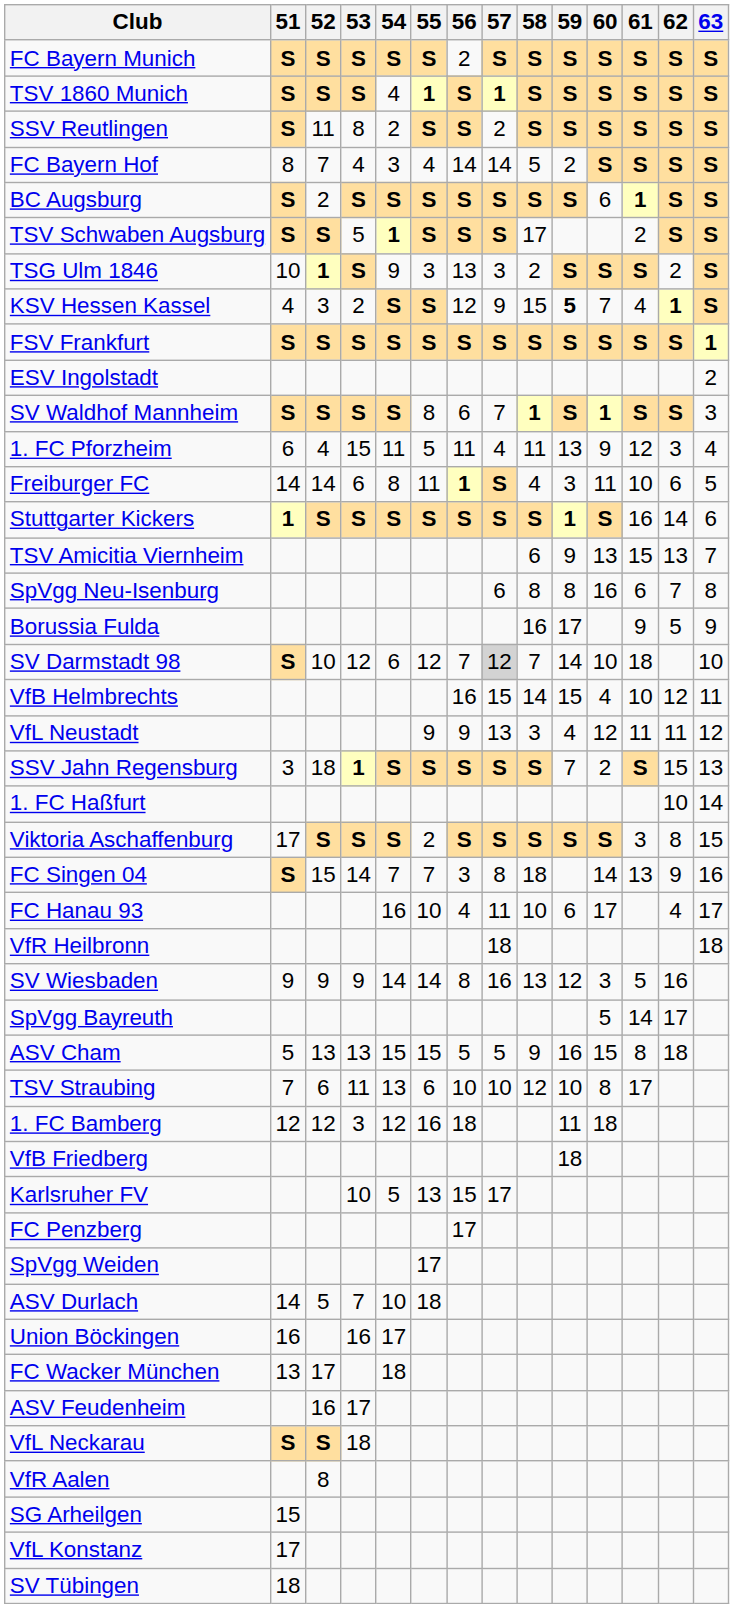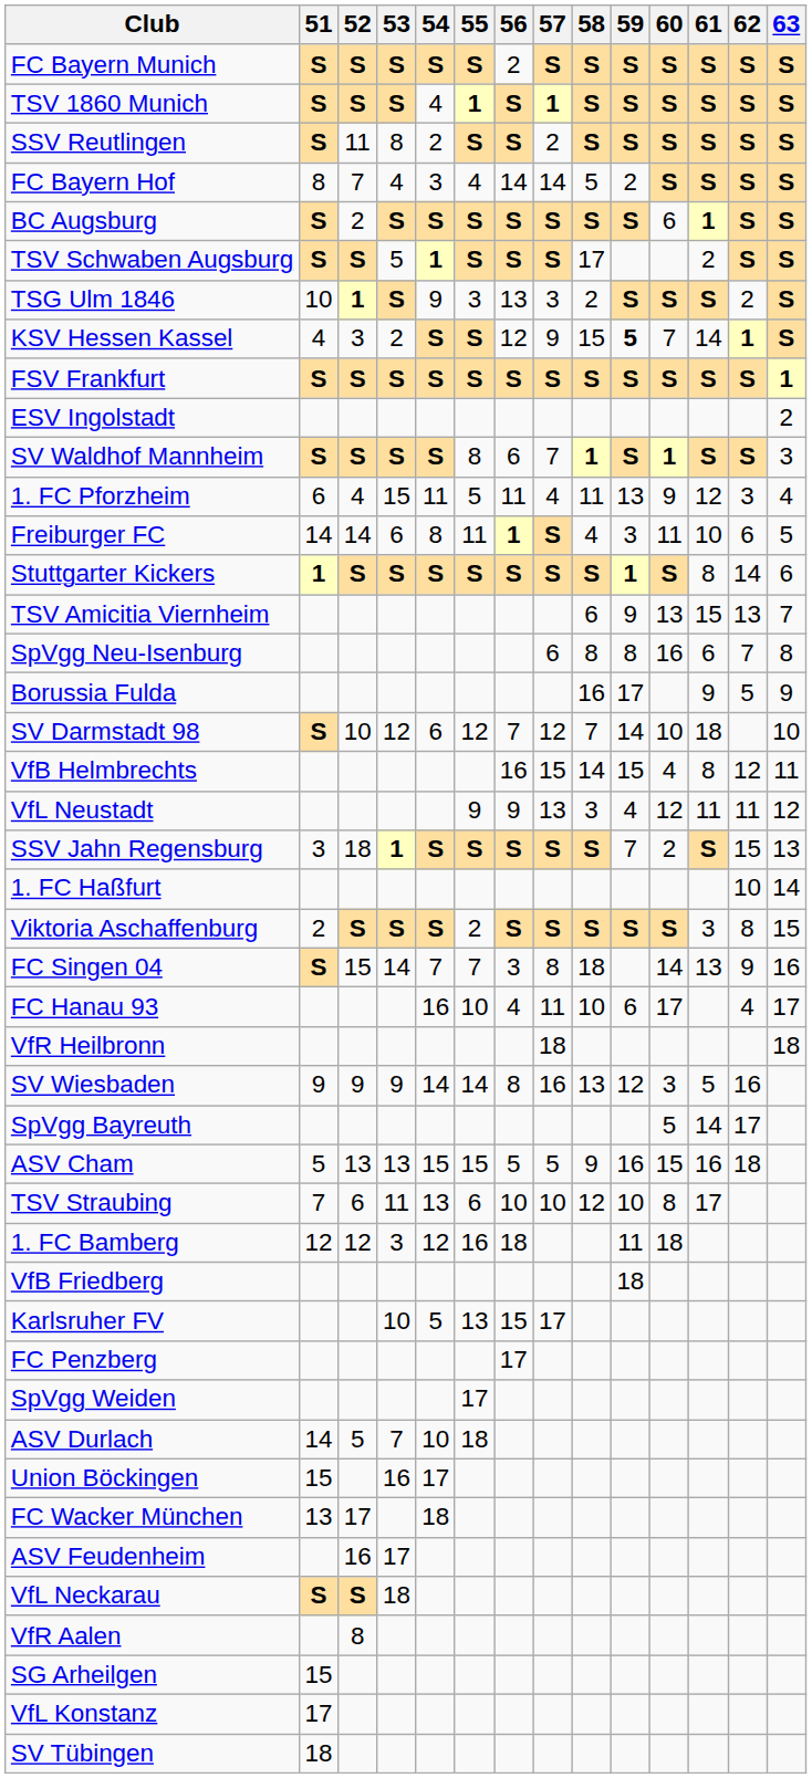 <table class="wikitable">
 <tr>
 <th>Club</th>
 <th>51</th>
 <th>52</th>
 <th>53</th>
 <th>54</th>
 <th>55</th>
 <th>56</th>
 <th>57</th>
 <th>58</th>
 <th>59</th>
 <th>60</th>
 <th>61</th>
 <th>62</th>
 <th><a href='#'>63</a></th>
 </tr>
 <tr align="center">
 <td align="left"><a href='#'>FC Bayern Munich</a></td>
 <td style="background:#ffdf9f;"><strong>S</strong></td>
 <td style="background:#ffdf9f;"><strong>S</strong></td>
 <td style="background:#ffdf9f;"><strong>S</strong></td>
 <td style="background:#ffdf9f;"><strong>S</strong></td>
 <td style="background:#ffdf9f;"><strong>S</strong></td>
 <td>2</td>
 <td style="background:#ffdf9f;"><strong>S</strong></td>
 <td style="background:#ffdf9f;"><strong>S</strong></td>
 <td style="background:#ffdf9f;"><strong>S</strong></td>
 <td style="background:#ffdf9f;"><strong>S</strong></td>
 <td style="background:#ffdf9f;"><strong>S</strong></td>
 <td style="background:#ffdf9f;"><strong>S</strong></td>
 <td style="background:#ffdf9f;"><strong>S</strong></td>
 </tr>
 <tr align="center">
 <td align="left"><a href='#'>TSV 1860 Munich</a></td>
 <td style="background:#ffdf9f;"><strong>S</strong></td>
 <td style="background:#ffdf9f;"><strong>S</strong></td>
 <td style="background:#ffdf9f;"><strong>S</strong></td>
 <td>4</td>
 <td bgcolor="#ffffbf"><strong>1</strong></td>
 <td style="background:#ffdf9f;"><strong>S</strong></td>
 <td bgcolor="#ffffbf"><strong>1</strong></td>
 <td style="background:#ffdf9f;"><strong>S</strong></td>
 <td style="background:#ffdf9f;"><strong>S</strong></td>
 <td style="background:#ffdf9f;"><strong>S</strong></td>
 <td style="background:#ffdf9f;"><strong>S</strong></td>
 <td style="background:#ffdf9f;"><strong>S</strong></td>
 <td style="background:#ffdf9f;"><strong>S</strong></td>
 </tr>
 <tr align="center">
 <td align="left"><a href='#'>SSV Reutlingen</a></td>
 <td style="background:#ffdf9f;"><strong>S</strong></td>
 <td>11</td>
 <td>8</td>
 <td>2</td>
 <td style="background:#ffdf9f;"><strong>S</strong></td>
 <td style="background:#ffdf9f;"><strong>S</strong></td>
 <td>2</td>
 <td style="background:#ffdf9f;"><strong>S</strong></td>
 <td style="background:#ffdf9f;"><strong>S</strong></td>
 <td style="background:#ffdf9f;"><strong>S</strong></td>
 <td style="background:#ffdf9f;"><strong>S</strong></td>
 <td style="background:#ffdf9f;"><strong>S</strong></td>
 <td style="background:#ffdf9f;"><strong>S</strong></td>
 </tr>
 <tr align="center">
 <td align="left"><a href='#'>FC Bayern Hof</a></td>
 <td>8</td>
 <td>7</td>
 <td>4</td>
 <td>3</td>
 <td>4</td>
 <td>14</td>
 <td>14</td>
 <td>5</td>
 <td>2</td>
 <td style="background:#ffdf9f;"><strong>S</strong></td>
 <td style="background:#ffdf9f;"><strong>S</strong></td>
 <td style="background:#ffdf9f;"><strong>S</strong></td>
 <td style="background:#ffdf9f;"><strong>S</strong></td>
 </tr>
 <tr align="center">
 <td align="left"><a href='#'>BC Augsburg</a></td>
 <td style="background:#ffdf9f;"><strong>S</strong></td>
 <td>2</td>
 <td style="background:#ffdf9f;"><strong>S</strong></td>
 <td style="background:#ffdf9f;"><strong>S</strong></td>
 <td style="background:#ffdf9f;"><strong>S</strong></td>
 <td style="background:#ffdf9f;"><strong>S</strong></td>
 <td style="background:#ffdf9f;"><strong>S</strong></td>
 <td style="background:#ffdf9f;"><strong>S</strong></td>
 <td style="background:#ffdf9f;"><strong>S</strong></td>
 <td>6</td>
 <td bgcolor="#ffffbf"><strong>1</strong></td>
 <td style="background:#ffdf9f;"><strong>S</strong></td>
 <td style="background:#ffdf9f;"><strong>S</strong></td>
 </tr>
 <tr align="center">
 <td align="left"><a href='#'>TSV Schwaben Augsburg</a></td>
 <td style="background:#ffdf9f;"><strong>S</strong></td>
 <td style="background:#ffdf9f;"><strong>S</strong></td>
 <td>5</td>
 <td bgcolor="#ffffbf"><strong>1</strong></td>
 <td style="background:#ffdf9f;"><strong>S</strong></td>
 <td style="background:#ffdf9f;"><strong>S</strong></td>
 <td style="background:#ffdf9f;"><strong>S</strong></td>
 <td>17</td>
 <td></td>
 <td></td>
 <td>2</td>
 <td style="background:#ffdf9f;"><strong>S</strong></td>
 <td style="background:#ffdf9f;"><strong>S</strong></td>
 </tr>
 <tr align="center">
 <td align="left"><a href='#'>TSG Ulm 1846</a></td>
 <td>10</td>
 <td bgcolor="#ffffbf"><strong>1</strong></td>
 <td style="background:#ffdf9f;"><strong>S</strong></td>
 <td>9</td>
 <td>3</td>
 <td>13</td>
 <td>3</td>
 <td>2</td>
 <td style="background:#ffdf9f;"><strong>S</strong></td>
 <td style="background:#ffdf9f;"><strong>S</strong></td>
 <td style="background:#ffdf9f;"><strong>S</strong></td>
 <td>2</td>
 <td style="background:#ffdf9f;"><strong>S</strong></td>
 </tr>
 <tr align="center">
 <td align="left"><a href='#'>KSV Hessen Kassel</a></td>
 <td>4</td>
 <td>3</td>
 <td>2</td>
 <td style="background:#ffdf9f;"><strong>S</strong></td>
 <td style="background:#ffdf9f;"><strong>S</strong></td>
 <td>12</td>
 <td>9</td>
 <td>15</td>
 <td><strong>5</strong></td>
 <td>7</td>
-<td>4</td>
+<td>14</td>
 <td bgcolor="#ffffbf"><strong>1</strong></td>
 <td style="background:#ffdf9f;"><strong>S</strong></td>
 </tr>
 <tr align="center">
 <td align="left"><a href='#'>FSV Frankfurt</a></td>
 <td style="background:#ffdf9f;"><strong>S</strong></td>
 <td style="background:#ffdf9f;"><strong>S</strong></td>
 <td style="background:#ffdf9f;"><strong>S</strong></td>
 <td style="background:#ffdf9f;"><strong>S</strong></td>
 <td style="background:#ffdf9f;"><strong>S</strong></td>
 <td style="background:#ffdf9f;"><strong>S</strong></td>
 <td style="background:#ffdf9f;"><strong>S</strong></td>
 <td style="background:#ffdf9f;"><strong>S</strong></td>
 <td style="background:#ffdf9f;"><strong>S</strong></td>
 <td style="background:#ffdf9f;"><strong>S</strong></td>
 <td style="background:#ffdf9f;"><strong>S</strong></td>
 <td style="background:#ffdf9f;"><strong>S</strong></td>
 <td bgcolor="#ffffbf"><strong>1</strong></td>
 </tr>
 <tr align="center">
 <td align="left"><a href='#'>ESV Ingolstadt</a></td>
 <td></td>
 <td></td>
 <td></td>
 <td></td>
 <td></td>
 <td></td>
 <td></td>
 <td></td>
 <td></td>
 <td></td>
 <td></td>
 <td></td>
 <td>2</td>
 </tr>
 <tr align="center">
 <td align="left"><a href='#'>SV Waldhof Mannheim</a></td>
 <td style="background:#ffdf9f;"><strong>S</strong></td>
 <td style="background:#ffdf9f;"><strong>S</strong></td>
 <td style="background:#ffdf9f;"><strong>S</strong></td>
 <td style="background:#ffdf9f;"><strong>S</strong></td>
 <td>8</td>
 <td>6</td>
 <td>7</td>
 <td bgcolor="#ffffbf"><strong>1</strong></td>
 <td style="background:#ffdf9f;"><strong>S</strong></td>
 <td bgcolor="#ffffbf"><strong>1</strong></td>
 <td style="background:#ffdf9f;"><strong>S</strong></td>
 <td style="background:#ffdf9f;"><strong>S</strong></td>
 <td>3</td>
 </tr>
 <tr align="center">
 <td align="left"><a href='#'>1. FC Pforzheim</a></td>
 <td>6</td>
 <td>4</td>
 <td>15</td>
 <td>11</td>
 <td>5</td>
 <td>11</td>
 <td>4</td>
 <td>11</td>
 <td>13</td>
 <td>9</td>
 <td>12</td>
 <td>3</td>
 <td>4</td>
 </tr>
 <tr align="center">
 <td align="left"><a href='#'>Freiburger FC</a></td>
 <td>14</td>
 <td>14</td>
 <td>6</td>
 <td>8</td>
 <td>11</td>
 <td bgcolor="#ffffbf"><strong>1</strong></td>
 <td style="background:#ffdf9f;"><strong>S</strong></td>
 <td>4</td>
 <td>3</td>
 <td>11</td>
 <td>10</td>
 <td>6</td>
 <td>5</td>
 </tr>
 <tr align="center">
 <td align="left"><a href='#'>Stuttgarter Kickers</a></td>
 <td bgcolor="#ffffbf"><strong>1</strong></td>
 <td style="background:#ffdf9f;"><strong>S</strong></td>
 <td style="background:#ffdf9f;"><strong>S</strong></td>
 <td style="background:#ffdf9f;"><strong>S</strong></td>
 <td style="background:#ffdf9f;"><strong>S</strong></td>
 <td style="background:#ffdf9f;"><strong>S</strong></td>
 <td style="background:#ffdf9f;"><strong>S</strong></td>
 <td style="background:#ffdf9f;"><strong>S</strong></td>
 <td bgcolor="#ffffbf"><strong>1</strong></td>
 <td style="background:#ffdf9f;"><strong>S</strong></td>
-<td>16</td>
+<td>8</td>
 <td>14</td>
 <td>6</td>
 </tr>
 <tr align="center">
 <td align="left"><a href='#'>TSV Amicitia Viernheim</a></td>
 <td></td>
 <td></td>
 <td></td>
 <td></td>
 <td></td>
 <td></td>
 <td></td>
 <td>6</td>
 <td>9</td>
 <td>13</td>
 <td>15</td>
 <td>13</td>
 <td>7</td>
 </tr>
 <tr align="center">
 <td align="left"><a href='#'>SpVgg Neu-Isenburg</a></td>
 <td></td>
 <td></td>
 <td></td>
 <td></td>
 <td></td>
 <td></td>
 <td>6</td>
 <td>8</td>
 <td>8</td>
 <td>16</td>
 <td>6</td>
 <td>7</td>
 <td>8</td>
 </tr>
 <tr align="center">
 <td align="left"><a href='#'>Borussia Fulda</a></td>
 <td></td>
 <td></td>
 <td></td>
 <td></td>
 <td></td>
 <td></td>
 <td></td>
 <td>16</td>
 <td>17</td>
 <td></td>
 <td>9</td>
 <td>5</td>
 <td>9</td>
 </tr>
 <tr align="center">
 <td align="left"><a href='#'>SV Darmstadt 98</a></td>
 <td style="background:#ffdf9f;"><strong>S</strong></td>
 <td>10</td>
 <td>12</td>
 <td>6</td>
 <td>12</td>
 <td>7</td>
-<td style="background: lightgrey;">12</td>
+<td>12</td>
 <td>7</td>
 <td>14</td>
 <td>10</td>
 <td>18</td>
 <td></td>
 <td>10</td>
 </tr>
 <tr align="center">
 <td align="left"><a href='#'>VfB Helmbrechts</a></td>
 <td></td>
 <td></td>
 <td></td>
 <td></td>
 <td></td>
 <td>16</td>
 <td>15</td>
 <td>14</td>
 <td>15</td>
 <td>4</td>
-<td>10</td>
+<td>8</td>
 <td>12</td>
 <td>11</td>
 </tr>
 <tr align="center">
 <td align="left"><a href='#'>VfL Neustadt</a></td>
 <td></td>
 <td></td>
 <td></td>
 <td></td>
 <td>9</td>
 <td>9</td>
 <td>13</td>
 <td>3</td>
 <td>4</td>
 <td>12</td>
 <td>11</td>
 <td>11</td>
 <td>12</td>
 </tr>
 <tr align="center">
 <td align="left"><a href='#'>SSV Jahn Regensburg</a></td>
 <td>3</td>
 <td>18</td>
 <td bgcolor="#ffffbf"><strong>1</strong></td>
 <td style="background:#ffdf9f;"><strong>S</strong></td>
 <td style="background:#ffdf9f;"><strong>S</strong></td>
 <td style="background:#ffdf9f;"><strong>S</strong></td>
 <td style="background:#ffdf9f;"><strong>S</strong></td>
 <td style="background:#ffdf9f;"><strong>S</strong></td>
 <td>7</td>
 <td>2</td>
 <td style="background:#ffdf9f;"><strong>S</strong></td>
 <td>15</td>
 <td>13</td>
 </tr>
 <tr align="center">
 <td align="left"><a href='#'>1. FC Haßfurt</a></td>
 <td></td>
 <td></td>
 <td></td>
 <td></td>
 <td></td>
 <td></td>
 <td></td>
 <td></td>
 <td></td>
 <td></td>
 <td></td>
 <td>10</td>
 <td>14</td>
 </tr>
 <tr align="center">
 <td align="left"><a href='#'>Viktoria Aschaffenburg</a></td>
-<td>17</td>
+<td>2</td>
 <td style="background:#ffdf9f;"><strong>S</strong></td>
 <td style="background:#ffdf9f;"><strong>S</strong></td>
 <td style="background:#ffdf9f;"><strong>S</strong></td>
 <td>2</td>
 <td style="background:#ffdf9f;"><strong>S</strong></td>
 <td style="background:#ffdf9f;"><strong>S</strong></td>
 <td style="background:#ffdf9f;"><strong>S</strong></td>
 <td style="background:#ffdf9f;"><strong>S</strong></td>
 <td style="background:#ffdf9f;"><strong>S</strong></td>
 <td>3</td>
 <td>8</td>
 <td>15</td>
 </tr>
 <tr align="center">
 <td align="left"><a href='#'>FC Singen 04</a></td>
 <td style="background:#ffdf9f;"><strong>S</strong></td>
 <td>15</td>
 <td>14</td>
 <td>7</td>
 <td>7</td>
 <td>3</td>
 <td>8</td>
 <td>18</td>
 <td></td>
 <td>14</td>
 <td>13</td>
 <td>9</td>
 <td>16</td>
 </tr>
 <tr align="center">
 <td align="left"><a href='#'>FC Hanau 93</a></td>
 <td></td>
 <td></td>
 <td></td>
 <td>16</td>
 <td>10</td>
 <td>4</td>
 <td>11</td>
 <td>10</td>
 <td>6</td>
 <td>17</td>
 <td></td>
 <td>4</td>
 <td>17</td>
 </tr>
 <tr align="center">
 <td align="left"><a href='#'>VfR Heilbronn</a></td>
 <td></td>
 <td></td>
 <td></td>
 <td></td>
 <td></td>
 <td></td>
 <td>18</td>
 <td></td>
 <td></td>
 <td></td>
 <td></td>
 <td></td>
 <td>18</td>
 </tr>
 <tr align="center">
 <td align="left"><a href='#'>SV Wiesbaden</a></td>
 <td>9</td>
 <td>9</td>
 <td>9</td>
 <td>14</td>
 <td>14</td>
 <td>8</td>
 <td>16</td>
 <td>13</td>
 <td>12</td>
 <td>3</td>
 <td>5</td>
 <td>16</td>
 <td></td>
 </tr>
 <tr align="center">
 <td align="left"><a href='#'>SpVgg Bayreuth</a></td>
 <td></td>
 <td></td>
 <td></td>
 <td></td>
 <td></td>
 <td></td>
 <td></td>
 <td></td>
 <td></td>
 <td>5</td>
 <td>14</td>
 <td>17</td>
 <td></td>
 </tr>
 <tr align="center">
 <td align="left"><a href='#'>ASV Cham</a></td>
 <td>5</td>
 <td>13</td>
 <td>13</td>
 <td>15</td>
 <td>15</td>
 <td>5</td>
 <td>5</td>
 <td>9</td>
 <td>16</td>
 <td>15</td>
-<td>8</td>
+<td>16</td>
 <td>18</td>
 <td></td>
 </tr>
 <tr align="center">
 <td align="left"><a href='#'>TSV Straubing</a></td>
 <td>7</td>
 <td>6</td>
 <td>11</td>
 <td>13</td>
 <td>6</td>
 <td>10</td>
 <td>10</td>
 <td>12</td>
 <td>10</td>
 <td>8</td>
 <td>17</td>
 <td></td>
 <td></td>
 </tr>
 <tr align="center">
 <td align="left"><a href='#'>1. FC Bamberg</a></td>
 <td>12</td>
 <td>12</td>
 <td>3</td>
 <td>12</td>
 <td>16</td>
 <td>18</td>
 <td></td>
 <td></td>
 <td>11</td>
 <td>18</td>
 <td></td>
 <td></td>
 <td></td>
 </tr>
 <tr align="center">
 <td align="left"><a href='#'>VfB Friedberg</a></td>
 <td></td>
 <td></td>
 <td></td>
 <td></td>
 <td></td>
 <td></td>
 <td></td>
 <td></td>
 <td>18</td>
 <td></td>
 <td></td>
 <td></td>
 <td></td>
 </tr>
 <tr align="center">
 <td align="left"><a href='#'>Karlsruher FV</a></td>
 <td></td>
 <td></td>
 <td>10</td>
 <td>5</td>
 <td>13</td>
 <td>15</td>
 <td>17</td>
 <td></td>
 <td></td>
 <td></td>
 <td></td>
 <td></td>
 <td></td>
 </tr>
 <tr align="center">
 <td align="left"><a href='#'>FC Penzberg</a></td>
 <td></td>
 <td></td>
 <td></td>
 <td></td>
 <td></td>
 <td>17</td>
 <td></td>
 <td></td>
 <td></td>
 <td></td>
 <td></td>
 <td></td>
 <td></td>
 </tr>
 <tr align="center">
 <td align="left"><a href='#'>SpVgg Weiden</a></td>
 <td></td>
 <td></td>
 <td></td>
 <td></td>
 <td>17</td>
 <td></td>
 <td></td>
 <td></td>
 <td></td>
 <td></td>
 <td></td>
 <td></td>
 <td></td>
 </tr>
 <tr align="center">
 <td align="left"><a href='#'>ASV Durlach</a></td>
 <td>14</td>
 <td>5</td>
 <td>7</td>
 <td>10</td>
 <td>18</td>
 <td></td>
 <td></td>
 <td></td>
 <td></td>
 <td></td>
 <td></td>
 <td></td>
 <td></td>
 </tr>
 <tr align="center">
 <td align="left"><a href='#'>Union Böckingen</a></td>
-<td>16</td>
+<td>15</td>
 <td></td>
 <td>16</td>
 <td>17</td>
 <td></td>
 <td></td>
 <td></td>
 <td></td>
 <td></td>
 <td></td>
 <td></td>
 <td></td>
 <td></td>
 </tr>
 <tr align="center">
 <td align="left"><a href='#'>FC Wacker München</a></td>
 <td>13</td>
 <td>17</td>
 <td></td>
 <td>18</td>
 <td></td>
 <td></td>
 <td></td>
 <td></td>
 <td></td>
 <td></td>
 <td></td>
 <td></td>
 <td></td>
 </tr>
 <tr align="center">
 <td align="left"><a href='#'>ASV Feudenheim</a></td>
 <td></td>
 <td>16</td>
 <td>17</td>
 <td></td>
 <td></td>
 <td></td>
 <td></td>
 <td></td>
 <td></td>
 <td></td>
 <td></td>
 <td></td>
 <td></td>
 </tr>
 <tr align="center">
 <td align="left"><a href='#'>VfL Neckarau</a></td>
 <td style="background:#ffdf9f;"><strong>S</strong></td>
 <td style="background:#ffdf9f;"><strong>S</strong></td>
 <td>18</td>
 <td></td>
 <td></td>
 <td></td>
 <td></td>
 <td></td>
 <td></td>
 <td></td>
 <td></td>
 <td></td>
 <td></td>
 </tr>
 <tr align="center">
 <td align="left"><a href='#'>VfR Aalen</a></td>
 <td></td>
 <td>8</td>
 <td></td>
 <td></td>
 <td></td>
 <td></td>
 <td></td>
 <td></td>
 <td></td>
 <td></td>
 <td></td>
 <td></td>
 <td></td>
 </tr>
 <tr align="center">
 <td align="left"><a href='#'>SG Arheilgen</a></td>
 <td>15</td>
 <td></td>
 <td></td>
 <td></td>
 <td></td>
 <td></td>
 <td></td>
 <td></td>
 <td></td>
 <td></td>
 <td></td>
 <td></td>
 <td></td>
 </tr>
 <tr align="center">
 <td align="left"><a href='#'>VfL Konstanz</a></td>
 <td>17</td>
 <td></td>
 <td></td>
 <td></td>
 <td></td>
 <td></td>
 <td></td>
 <td></td>
 <td></td>
 <td></td>
 <td></td>
 <td></td>
 <td></td>
 </tr>
 <tr align="center">
 <td align="left"><a href='#'>SV Tübingen</a></td>
 <td>18</td>
 <td></td>
 <td></td>
 <td></td>
 <td></td>
 <td></td>
 <td></td>
 <td></td>
 <td></td>
 <td></td>
 <td></td>
 <td></td>
 <td></td>
 </tr>
 </table>
